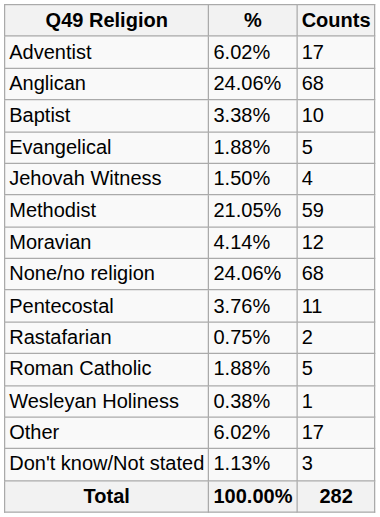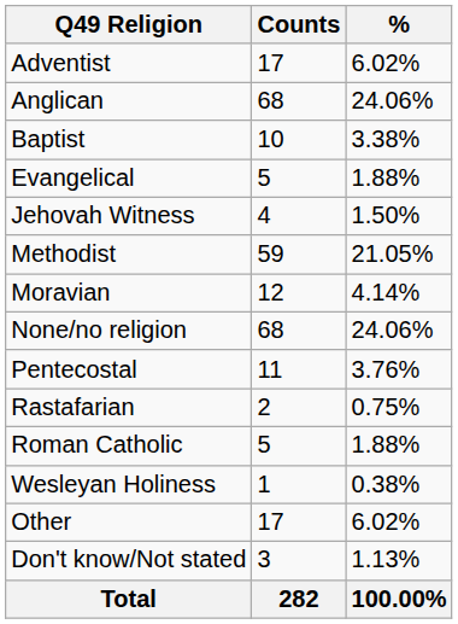 <table class="wikitable sortable">
 <tr>
 <th>Q49 Religion</th>
+<th>Counts</th>
 <th>%</th>
-<th>Counts</th>
 </tr>
 <tr>
 <td>Adventist</td>
+<td>17</td>
 <td>6.02%</td>
-<td>17</td>
 </tr>
 <tr>
 <td>Anglican</td>
+<td>68</td>
 <td>24.06%</td>
-<td>68</td>
 </tr>
 <tr>
 <td>Baptist</td>
+<td>10</td>
 <td>3.38%</td>
-<td>10</td>
 </tr>
 <tr>
 <td>Evangelical</td>
+<td>5</td>
 <td>1.88%</td>
-<td>5</td>
 </tr>
 <tr>
 <td>Jehovah Witness</td>
+<td>4</td>
 <td>1.50%</td>
-<td>4</td>
 </tr>
 <tr>
 <td>Methodist</td>
+<td>59</td>
 <td>21.05%</td>
-<td>59</td>
 </tr>
 <tr>
 <td>Moravian</td>
+<td>12</td>
 <td>4.14%</td>
-<td>12</td>
 </tr>
 <tr>
 <td>None/no religion</td>
+<td>68</td>
 <td>24.06%</td>
-<td>68</td>
 </tr>
 <tr>
 <td>Pentecostal</td>
+<td>11</td>
 <td>3.76%</td>
-<td>11</td>
 </tr>
 <tr>
 <td>Rastafarian</td>
+<td>2</td>
 <td>0.75%</td>
-<td>2</td>
 </tr>
 <tr>
 <td>Roman Catholic</td>
+<td>5</td>
 <td>1.88%</td>
-<td>5</td>
 </tr>
 <tr>
 <td>Wesleyan Holiness</td>
+<td>1</td>
 <td>0.38%</td>
-<td>1</td>
 </tr>
 <tr>
 <td>Other</td>
+<td>17</td>
 <td>6.02%</td>
-<td>17</td>
 </tr>
 <tr>
 <td>Don't know/Not stated</td>
+<td>3</td>
 <td>1.13%</td>
-<td>3</td>
 </tr>
 <tr>
 <th>Total</th>
+<th>282</th>
 <th>100.00%</th>
-<th>282</th>
 </tr>
 </table>
